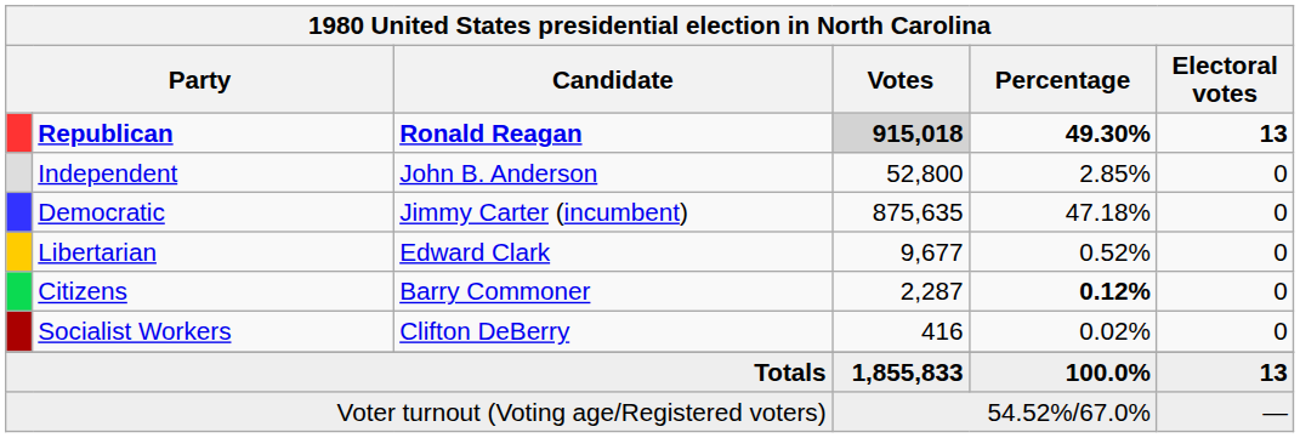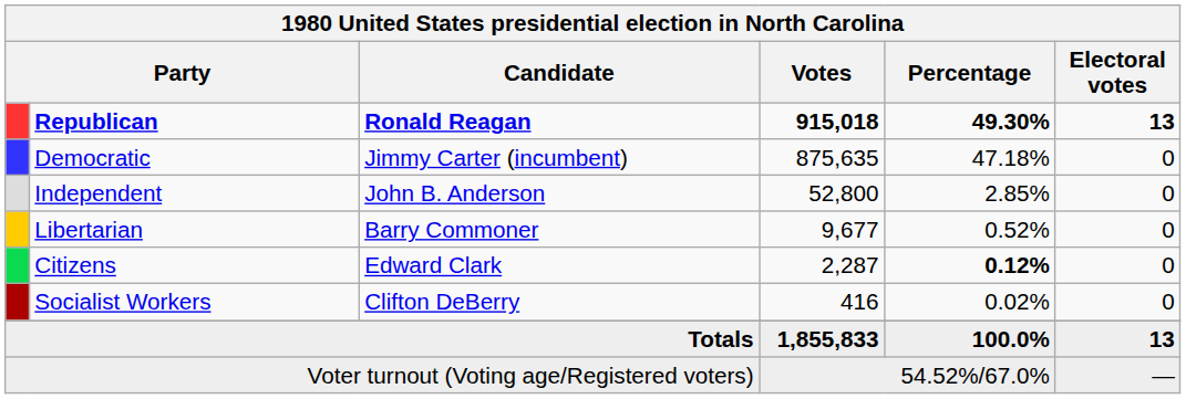 <table class="wikitable" style="font-size: 95%;">
 <tr>
 <th colspan="6">1980 United States presidential election in North Carolina</th>
 </tr>
 <tr>
 <th colspan="2" style="width: 15em">Party</th>
 <th style="width: 17em">Candidate</th>
 <th style="width: 5em">Votes</th>
 <th style="width: 7em">Percentage</th>
 <th style="width: 5em">Electoral votes</th>
 </tr>
 <tr>
 <th style="background-color:#FF3333; width: 3px"></th>
 <td style="width: 130px"><strong><a href='#'>Republican</a></strong></td>
 <td><strong><a href='#'>Ronald Reagan</a></strong></td>
-<td align="right" style="background: lightgrey;"><strong>915,018</strong></td>
+<td align="right"><strong>915,018</strong></td>
 <td align="right"><strong>49.30%</strong></td>
 <td align="right"><strong>13</strong></td>
+</tr>
+<tr>
+<th style="background-color:#3333FF; width: 3px"></th>
+<td style="width: 130px"><a href='#'>Democratic</a></td>
+<td><a href='#'>Jimmy Carter</a> (<a href='#'>incumbent</a>)</td>
+<td align="right">875,635</td>
+<td align="right">47.18%</td>
+<td align="right">0</td>
 </tr>
 <tr>
 <th style="background-color:#DDDDDD; width: 3px"></th>
 <td style="width: 130px"><a href='#'>Independent</a></td>
 <td><a href='#'>John B. Anderson</a></td>
 <td align="right">52,800</td>
 <td align="right">2.85%</td>
 <td align="right">0</td>
 </tr>
 <tr>
-<th style="background-color:#3333FF; width: 3px"></th>
-<td style="width: 130px"><a href='#'>Democratic</a></td>
-<td><a href='#'>Jimmy Carter</a> (<a href='#'>incumbent</a>)</td>
-<td align="right">875,635</td>
-<td align="right">47.18%</td>
-<td align="right">0</td>
-</tr>
-<tr>
 <th style="background-color:#FFCC00; width: 3px"></th>
 <td style="width: 130px"><a href='#'>Libertarian</a></td>
-<td><a href='#'>Edward Clark</a></td>
+<td><a href='#'>Barry Commoner</a></td>
 <td align="right">9,677</td>
 <td align="right">0.52%</td>
 <td align="right">0</td>
 </tr>
 <tr>
 <th style="background-color:#0BDA51; width: 3px"></th>
 <td style="width: 130px"><a href='#'>Citizens</a></td>
-<td><a href='#'>Barry Commoner</a></td>
+<td><a href='#'>Edward Clark</a></td>
 <td align="right">2,287</td>
 <td align="right"><strong>0.12%</strong></td>
 <td align="right">0</td>
 </tr>
 <tr>
 <th style="background-color:#AA0000; width: 3px"></th>
 <td style="width: 130px"><a href='#'>Socialist Workers</a></td>
 <td><a href='#'>Clifton DeBerry</a></td>
 <td align="right">416</td>
 <td align="right">0.02%</td>
 <td align="right">0</td>
 </tr>
 <tr>
 </tr>
 <tr bgcolor="#EEEEEE">
 <td colspan="3" align="right"><strong>Totals</strong></td>
 <td align="right"><strong>1,855,833</strong></td>
 <td align="right"><strong>100.0%</strong></td>
 <td align="right"><strong>13</strong></td>
 </tr>
 <tr bgcolor="#EEEEEE">
 <td colspan="3" align="right">Voter turnout (Voting age/Registered voters)</td>
 <td colspan="2" align="right">54.52%/67.0%</td>
 <td align="right">—</td>
 </tr>
 </table>
